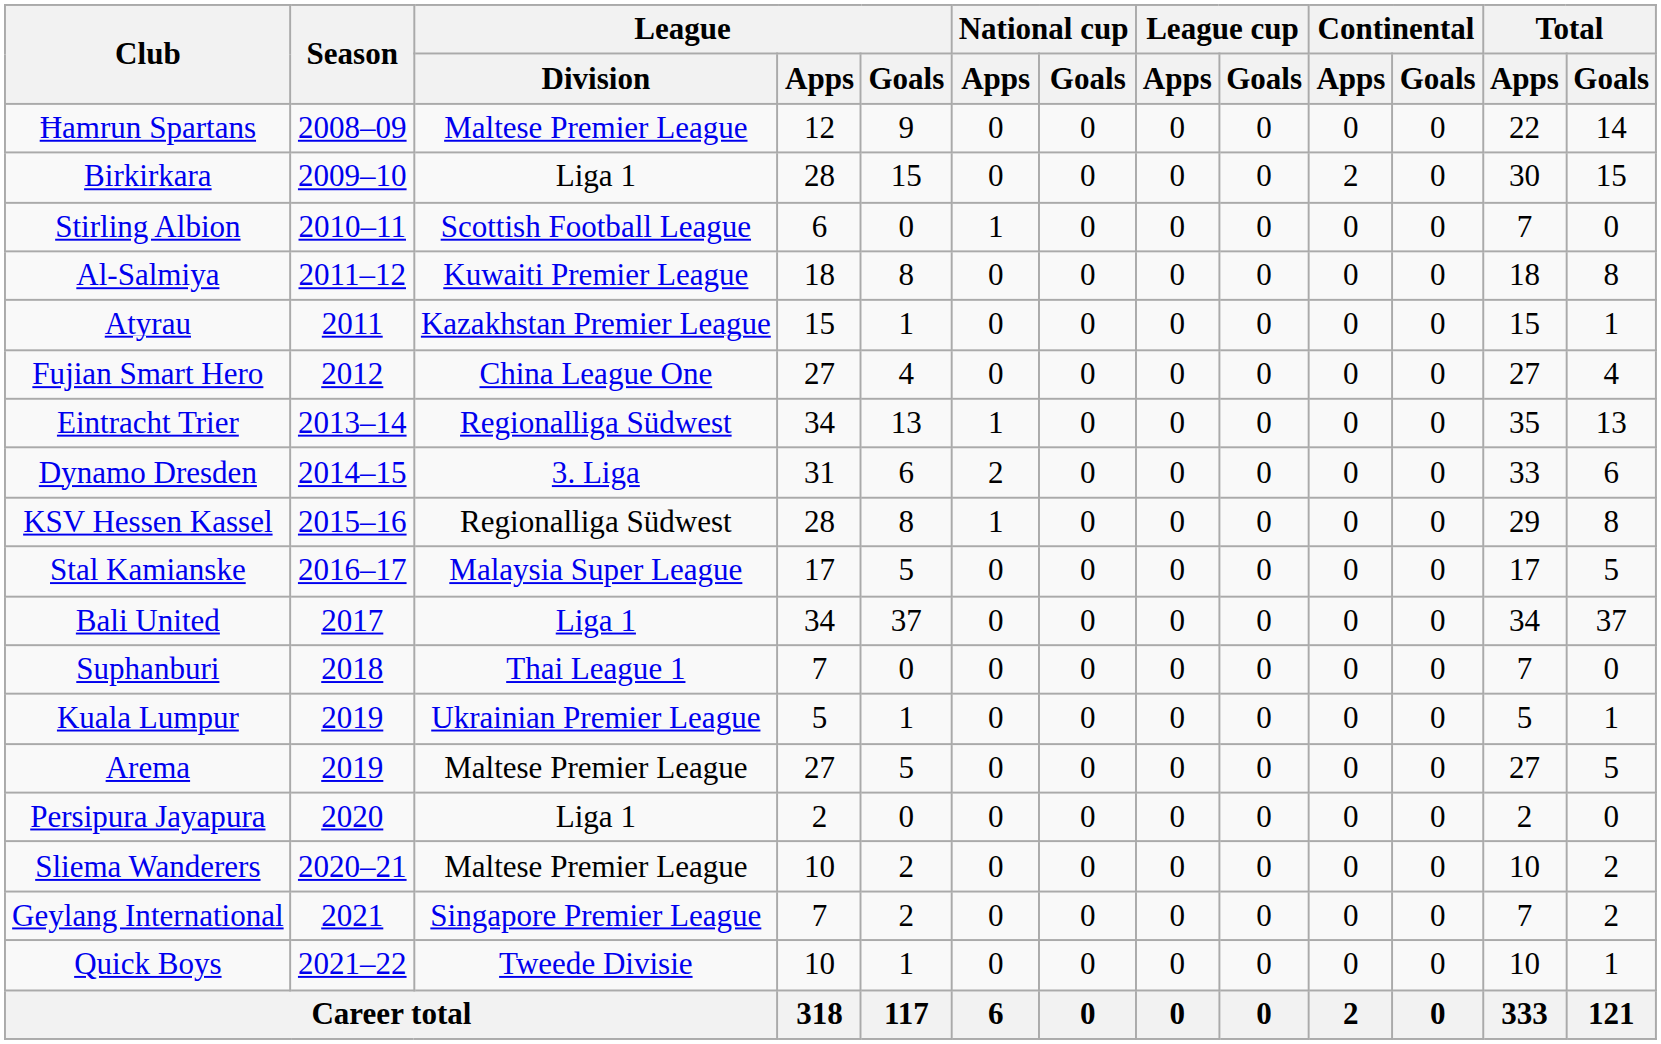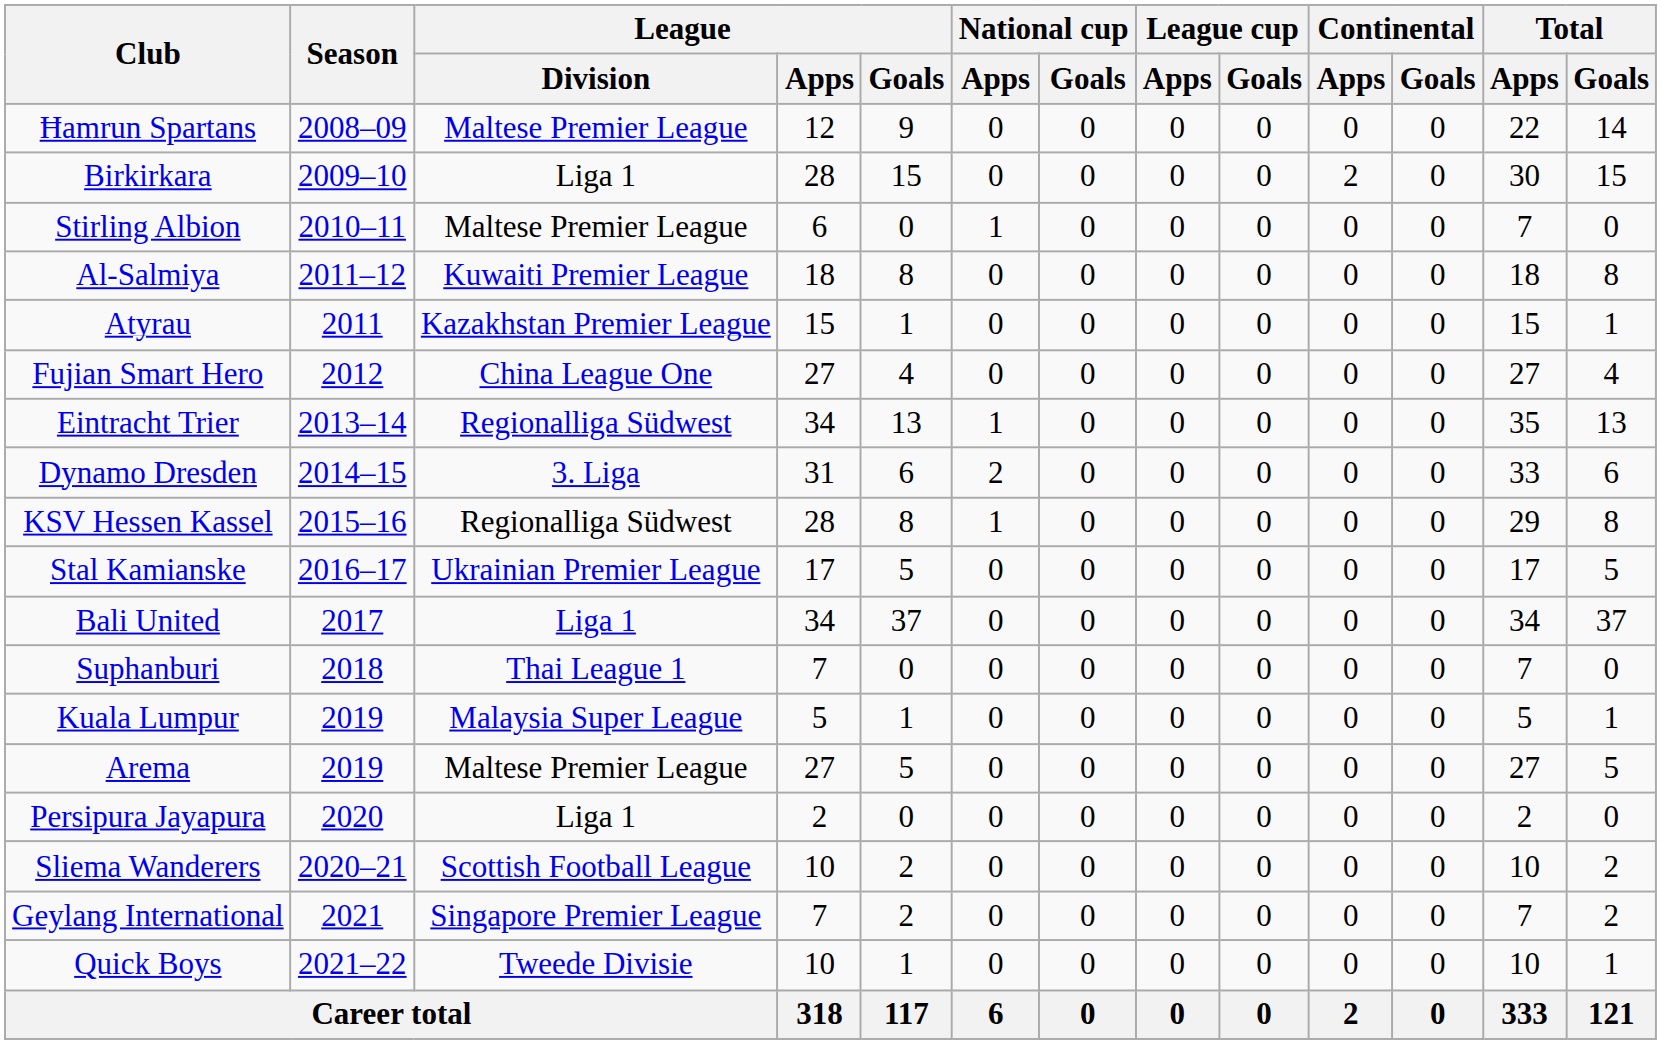 <table class="wikitable" style="text-align:center">
 <tr>
 <th rowspan="2">Club</th>
 <th rowspan="2">Season</th>
 <th colspan="3">League</th>
 <th colspan="2">National cup</th>
 <th colspan="2">League cup</th>
 <th colspan="2">Continental</th>
 <th colspan="2">Total</th>
 </tr>
 <tr>
 <th>Division</th>
 <th>Apps</th>
 <th>Goals</th>
 <th>Apps</th>
 <th>Goals</th>
 <th>Apps</th>
 <th>Goals</th>
 <th>Apps</th>
 <th>Goals</th>
 <th>Apps</th>
 <th>Goals</th>
 </tr>
 <tr>
 <td><a href='#'>Ħamrun Spartans</a></td>
 <td><a href='#'>2008–09</a></td>
 <td><a href='#'>Maltese Premier League</a></td>
 <td>12</td>
 <td>9</td>
 <td>0</td>
 <td>0</td>
 <td>0</td>
 <td>0</td>
 <td>0</td>
 <td>0</td>
 <td>22</td>
 <td>14</td>
 </tr>
 <tr>
 <td><a href='#'>Birkirkara</a></td>
 <td><a href='#'>2009–10</a></td>
 <td>Liga 1</td>
 <td>28</td>
 <td>15</td>
 <td>0</td>
 <td>0</td>
 <td>0</td>
 <td>0</td>
 <td>2</td>
 <td>0</td>
 <td>30</td>
 <td>15</td>
 </tr>
 <tr>
 <td><a href='#'>Stirling Albion</a></td>
 <td><a href='#'>2010–11</a></td>
-<td><a href='#'>Scottish Football League</a></td>
+<td>Maltese Premier League</td>
 <td>6</td>
 <td>0</td>
 <td>1</td>
 <td>0</td>
 <td>0</td>
 <td>0</td>
 <td>0</td>
 <td>0</td>
 <td>7</td>
 <td>0</td>
 </tr>
 <tr>
 <td><a href='#'>Al-Salmiya</a></td>
 <td><a href='#'>2011–12</a></td>
 <td><a href='#'>Kuwaiti Premier League</a></td>
 <td>18</td>
 <td>8</td>
 <td>0</td>
 <td>0</td>
 <td>0</td>
 <td>0</td>
 <td>0</td>
 <td>0</td>
 <td>18</td>
 <td>8</td>
 </tr>
 <tr>
 <td><a href='#'>Atyrau</a></td>
 <td><a href='#'>2011</a></td>
 <td><a href='#'>Kazakhstan Premier League</a></td>
 <td>15</td>
 <td>1</td>
 <td>0</td>
 <td>0</td>
 <td>0</td>
 <td>0</td>
 <td>0</td>
 <td>0</td>
 <td>15</td>
 <td>1</td>
 </tr>
 <tr>
 <td><a href='#'>Fujian Smart Hero</a></td>
 <td><a href='#'>2012</a></td>
 <td><a href='#'>China League One</a></td>
 <td>27</td>
 <td>4</td>
 <td>0</td>
 <td>0</td>
 <td>0</td>
 <td>0</td>
 <td>0</td>
 <td>0</td>
 <td>27</td>
 <td>4</td>
 </tr>
 <tr>
 <td><a href='#'>Eintracht Trier</a></td>
 <td><a href='#'>2013–14</a></td>
 <td><a href='#'>Regionalliga Südwest</a></td>
 <td>34</td>
 <td>13</td>
 <td>1</td>
 <td>0</td>
 <td>0</td>
 <td>0</td>
 <td>0</td>
 <td>0</td>
 <td>35</td>
 <td>13</td>
 </tr>
 <tr>
 <td><a href='#'>Dynamo Dresden</a></td>
 <td><a href='#'>2014–15</a></td>
 <td><a href='#'>3. Liga</a></td>
 <td>31</td>
 <td>6</td>
 <td>2</td>
 <td>0</td>
 <td>0</td>
 <td>0</td>
 <td>0</td>
 <td>0</td>
 <td>33</td>
 <td>6</td>
 </tr>
 <tr>
 <td><a href='#'>KSV Hessen Kassel</a></td>
 <td><a href='#'>2015–16</a></td>
 <td>Regionalliga Südwest</td>
 <td>28</td>
 <td>8</td>
 <td>1</td>
 <td>0</td>
 <td>0</td>
 <td>0</td>
 <td>0</td>
 <td>0</td>
 <td>29</td>
 <td>8</td>
 </tr>
 <tr>
 <td><a href='#'>Stal Kamianske</a></td>
 <td><a href='#'>2016–17</a></td>
-<td><a href='#'>Malaysia Super League</a></td>
+<td><a href='#'>Ukrainian Premier League</a></td>
 <td>17</td>
 <td>5</td>
 <td>0</td>
 <td>0</td>
 <td>0</td>
 <td>0</td>
 <td>0</td>
 <td>0</td>
 <td>17</td>
 <td>5</td>
 </tr>
 <tr>
 <td><a href='#'>Bali United</a></td>
 <td><a href='#'>2017</a></td>
 <td><a href='#'>Liga 1</a></td>
 <td>34</td>
 <td>37</td>
 <td>0</td>
 <td>0</td>
 <td>0</td>
 <td>0</td>
 <td>0</td>
 <td>0</td>
 <td>34</td>
 <td>37</td>
 </tr>
 <tr>
 <td><a href='#'>Suphanburi</a></td>
 <td><a href='#'>2018</a></td>
 <td><a href='#'>Thai League 1</a></td>
 <td>7</td>
 <td>0</td>
 <td>0</td>
 <td>0</td>
 <td>0</td>
 <td>0</td>
 <td>0</td>
 <td>0</td>
 <td>7</td>
 <td>0</td>
 </tr>
 <tr>
 <td><a href='#'>Kuala Lumpur</a></td>
 <td><a href='#'>2019</a></td>
-<td><a href='#'>Ukrainian Premier League</a></td>
+<td><a href='#'>Malaysia Super League</a></td>
 <td>5</td>
 <td>1</td>
 <td>0</td>
 <td>0</td>
 <td>0</td>
 <td>0</td>
 <td>0</td>
 <td>0</td>
 <td>5</td>
 <td>1</td>
 </tr>
 <tr>
 <td><a href='#'>Arema</a></td>
 <td><a href='#'>2019</a></td>
 <td>Maltese Premier League</td>
 <td>27</td>
 <td>5</td>
 <td>0</td>
 <td>0</td>
 <td>0</td>
 <td>0</td>
 <td>0</td>
 <td>0</td>
 <td>27</td>
 <td>5</td>
 </tr>
 <tr>
 <td><a href='#'>Persipura Jayapura</a></td>
 <td><a href='#'>2020</a></td>
 <td>Liga 1</td>
 <td>2</td>
 <td>0</td>
 <td>0</td>
 <td>0</td>
 <td>0</td>
 <td>0</td>
 <td>0</td>
 <td>0</td>
 <td>2</td>
 <td>0</td>
 </tr>
 <tr>
 <td><a href='#'>Sliema Wanderers</a></td>
 <td><a href='#'>2020–21</a></td>
-<td>Maltese Premier League</td>
+<td><a href='#'>Scottish Football League</a></td>
 <td>10</td>
 <td>2</td>
 <td>0</td>
 <td>0</td>
 <td>0</td>
 <td>0</td>
 <td>0</td>
 <td>0</td>
 <td>10</td>
 <td>2</td>
 </tr>
 <tr>
 <td><a href='#'>Geylang International</a></td>
 <td><a href='#'>2021</a></td>
 <td><a href='#'>Singapore Premier League</a></td>
 <td>7</td>
 <td>2</td>
 <td>0</td>
 <td>0</td>
 <td>0</td>
 <td>0</td>
 <td>0</td>
 <td>0</td>
 <td>7</td>
 <td>2</td>
 </tr>
 <tr>
 <td><a href='#'>Quick Boys</a></td>
 <td><a href='#'>2021–22</a></td>
 <td><a href='#'>Tweede Divisie</a></td>
 <td>10</td>
 <td>1</td>
 <td>0</td>
 <td>0</td>
 <td>0</td>
 <td>0</td>
 <td>0</td>
 <td>0</td>
 <td>10</td>
 <td>1</td>
 </tr>
 <tr>
 <th colspan="3">Career total</th>
 <th>318</th>
 <th>117</th>
 <th>6</th>
 <th>0</th>
 <th>0</th>
 <th>0</th>
 <th>2</th>
 <th>0</th>
 <th>333</th>
 <th>121</th>
 </tr>
 </table>
